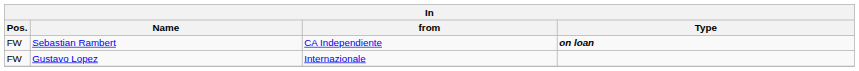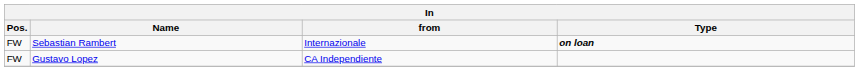 <table class="wikitable" style="font-size:90%;width:99%;">
 <tr>
 <th colspan="4">In</th>
 </tr>
 <tr>
 <th width=3%>Pos.</th>
 <th width=32%>Name</th>
 <th width=30%>from</th>
 <th width=35%>Type</th>
 </tr>
 <tr>
 <td>FW</td>
 <td><a href='#'>Sebastian Rambert</a></td>
-<td><a href='#'>CA Independiente</a></td>
+<td><a href='#'>Internazionale</a></td>
 <td><strong><em>on loan</em></strong></td>
 </tr>
 <tr>
 <td>FW</td>
 <td><a href='#'>Gustavo Lopez</a></td>
-<td><a href='#'>Internazionale</a></td>
+<td><a href='#'>CA Independiente</a></td>
 <td></td>
 </tr>
 <tr>
 </tr>
 </table>
